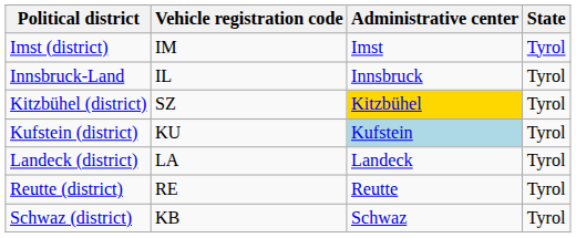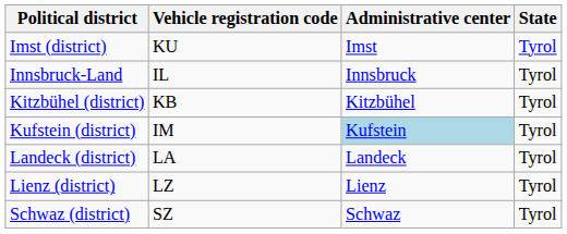 <table class="wikitable sortable" style="margin:1em auto;">
 <tr>
 <th>Political district</th>
 <th>Vehicle registration code</th>
 <th>Administrative center</th>
 <th>State</th>
 </tr>
 <tr>
 <td><a href='#'>Imst (district)</a></td>
-<td>IM</td>
+<td>KU</td>
 <td><a href='#'>Imst</a></td>
 <td><a href='#'>Tyrol</a></td>
 </tr>
 <tr>
 <td><a href='#'>Innsbruck-Land</a></td>
 <td>IL</td>
 <td><a href='#'>Innsbruck</a></td>
 <td>Tyrol</td>
 </tr>
 <tr>
 <td><a href='#'>Kitzbühel (district)</a></td>
-<td>SZ</td>
-<td style="background: gold;"><a href='#'>Kitzbühel</a></td>
+<td>KB</td>
+<td><a href='#'>Kitzbühel</a></td>
 <td>Tyrol</td>
 </tr>
 <tr>
 <td><a href='#'>Kufstein (district)</a></td>
-<td>KU</td>
+<td>IM</td>
 <td style="background: lightblue;"><a href='#'>Kufstein</a></td>
 <td>Tyrol</td>
 </tr>
 <tr>
 <td><a href='#'>Landeck (district)</a></td>
 <td>LA</td>
 <td><a href='#'>Landeck</a></td>
 <td>Tyrol</td>
 </tr>
 <tr>
-<td><a href='#'>Reutte (district)</a></td>
-<td>RE</td>
-<td><a href='#'>Reutte</a></td>
+<td><a href='#'>Lienz (district)</a></td>
+<td>LZ</td>
+<td><a href='#'>Lienz</a></td>
 <td>Tyrol</td>
 </tr>
 <tr>
 <td><a href='#'>Schwaz (district)</a></td>
-<td>KB</td>
+<td>SZ</td>
 <td><a href='#'>Schwaz</a></td>
 <td>Tyrol</td>
 </tr>
 </table>
